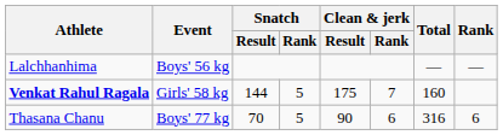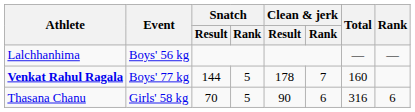 <table class="wikitable" style="font-size:90%">
 <tr>
 <th rowspan="2">Athlete</th>
 <th rowspan="2">Event</th>
 <th colspan="2">Snatch</th>
 <th colspan="2">Clean & jerk</th>
 <th rowspan="2">Total</th>
 <th rowspan="2">Rank</th>
 </tr>
 <tr style="font-size:95%">
 <th>Result</th>
 <th>Rank</th>
 <th>Result</th>
 <th>Rank</th>
 </tr>
 <tr align=center>
 <td align=left><a href='#'>Lalchhanhima</a></td>
 <td align=left><a href='#'>Boys' 56 kg</a></td>
 <td style="text-align:center" colspan=2></td>
 <td style="text-align:center" colspan=2></td>
 <td>―</td>
 <td>―</td>
 </tr>
 <tr align=center>
 <td align=left><strong><a href='#'>Venkat Rahul Ragala</a></strong></td>
-<td align=left><a href='#'>Girls' 58 kg</a></td>
+<td align=left><a href='#'>Boys' 77 kg</a></td>
 <td>144</td>
 <td>5</td>
-<td>175</td>
+<td>178</td>
 <td>7</td>
 <td>160</td>
 <td></td>
 </tr>
 <tr align=center>
 <td align=left><a href='#'>Thasana Chanu</a></td>
-<td align=left><a href='#'>Boys' 77 kg</a></td>
+<td align=left><a href='#'>Girls' 58 kg</a></td>
 <td>70</td>
 <td>5</td>
 <td>90</td>
 <td>6</td>
 <td>316</td>
 <td>6</td>
 </tr>
 </table>
